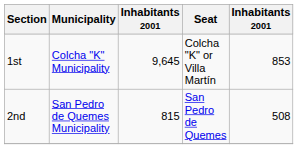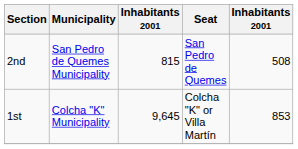 <table class="wikitable" border="1" style="width:40%;" border="1">
 <tr bgcolor=silver>
 <th>Section</th>
 <th>Municipality</th>
 <th>Inhabitants <small> 2001 </small> </th>
 <th>Seat</th>
 <th>Inhabitants <small> 2001 </small></th>
 </tr>
 <tr>
+<td>2nd</td>
+<td><a href='#'>San Pedro de Quemes Municipality</a></td>
+<td align="right">815</td>
+<td><a href='#'>San Pedro de Quemes</a></td>
+<td align="right">508</td>
+</tr>
+<tr>
 <td>1st</td>
 <td><a href='#'>Colcha "K" Municipality</a></td>
 <td align="right">9,645</td>
 <td>Colcha "K" or Villa Martín</td>
 <td align="right">853</td>
 </tr>
 <tr>
-<td>2nd</td>
-<td><a href='#'>San Pedro de Quemes Municipality</a></td>
-<td align="right">815</td>
-<td><a href='#'>San Pedro de Quemes</a></td>
-<td align="right">508</td>
-</tr>
-<tr>
 </tr>
 </table>
